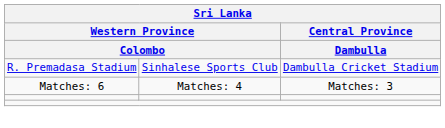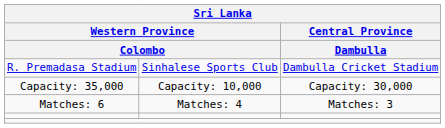 <table class="wikitable" style="text-align:center; font-size:90%">
 <tr>
 <th colspan=3> <a href='#'>Sri Lanka</a></th>
 </tr>
 <tr>
 <th colspan="2"><a href='#'>Western Province</a></th>
 <th><a href='#'>Central Province</a></th>
 </tr>
 <tr>
 <th colspan="2"><a href='#'>Colombo</a></th>
 <th><a href='#'>Dambulla</a></th>
 </tr>
 <tr>
 <td><a href='#'>R. Premadasa Stadium</a></td>
 <td><a href='#'>Sinhalese Sports Club</a></td>
 <td><a href='#'>Dambulla Cricket Stadium</a></td>
 </tr>
 <tr>
+<td>Capacity: 35,000</td>
+<td>Capacity: 10,000</td>
+<td>Capacity: 30,000</td>
+</tr>
+<tr>
 <td>Matches: 6</td>
 <td>Matches: 4</td>
 <td>Matches: 3</td>
 </tr>
 <tr>
 <td></td>
 <td></td>
 <td></td>
 </tr>
 <tr>
 <td colspan="3"></td>
 </tr>
 </table>
